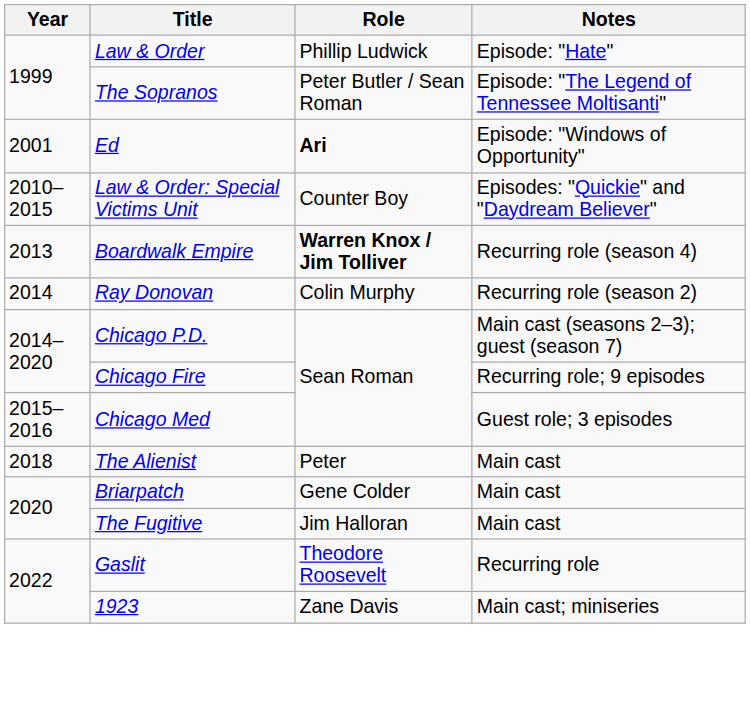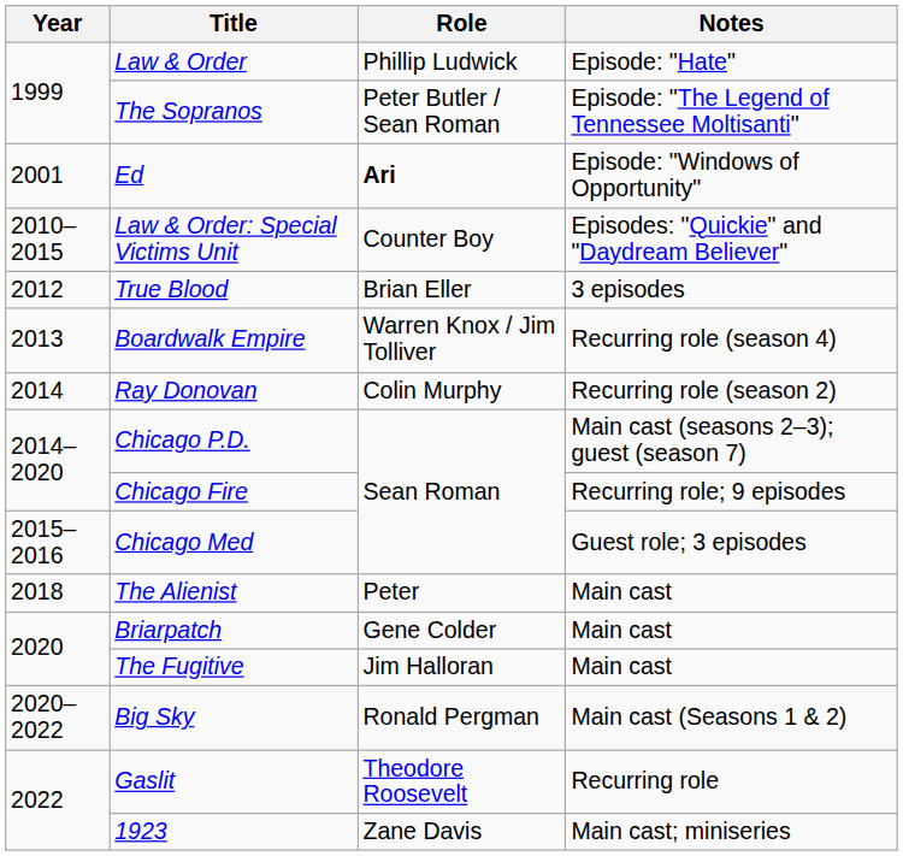 <table class="wikitable sortable">
 <tr>
 <th>Year</th>
 <th>Title</th>
 <th>Role</th>
 <th class="unsortable">Notes</th>
 </tr>
 <tr>
 <td rowspan="2">1999</td>
 <td><em><a href='#'>Law & Order</a></em></td>
 <td>Phillip Ludwick</td>
 <td>Episode: "<a href='#'>Hate</a>"</td>
 </tr>
 <tr>
 <td data-sort-value="Sopranos, The"><em><a href='#'>The Sopranos</a></em></td>
 <td>Peter Butler / Sean Roman</td>
 <td>Episode: "<a href='#'>The Legend of Tennessee Moltisanti</a>"</td>
 </tr>
 <tr>
 <td>2001</td>
 <td><em><a href='#'>Ed</a></em></td>
 <td><strong>Ari</strong></td>
 <td>Episode: "Windows of Opportunity"</td>
 </tr>
 <tr>
 <td>2010–2015</td>
 <td><em><a href='#'>Law & Order: Special Victims Unit</a></em></td>
 <td>Counter Boy</td>
 <td>Episodes: "<a href='#'>Quickie</a>" and "<a href='#'>Daydream Believer</a>"</td>
 </tr>
 <tr>
+<td>2012</td>
+<td><em><a href='#'>True Blood</a></em></td>
+<td>Brian Eller</td>
+<td>3 episodes</td>
+</tr>
+<tr>
 <td>2013</td>
 <td><em><a href='#'>Boardwalk Empire</a></em></td>
-<td><strong>Warren Knox / Jim Tolliver</strong></td>
+<td>Warren Knox / Jim Tolliver</td>
 <td>Recurring role (season 4)</td>
 </tr>
 <tr>
 <td>2014</td>
 <td><em><a href='#'>Ray Donovan</a></em></td>
 <td>Colin Murphy</td>
 <td>Recurring role (season 2)</td>
 </tr>
 <tr>
 <td rowspan="2">2014–2020</td>
 <td><em><a href='#'>Chicago P.D.</a></em></td>
 <td rowspan=3>Sean Roman</td>
 <td>Main cast (seasons 2–3); guest (season 7)</td>
 </tr>
 <tr>
 <td><em><a href='#'>Chicago Fire</a></em></td>
 <td>Recurring role; 9 episodes</td>
 </tr>
 <tr>
 <td>2015–2016</td>
 <td><em><a href='#'>Chicago Med</a></em></td>
 <td>Guest role; 3 episodes</td>
 </tr>
 <tr>
 <td>2018</td>
 <td data-sort-value="Alienist, The"><em><a href='#'>The Alienist</a></em></td>
 <td>Peter</td>
 <td>Main cast</td>
 </tr>
 <tr>
 <td rowspan="2">2020</td>
 <td><em><a href='#'>Briarpatch</a></em></td>
 <td>Gene Colder</td>
 <td>Main cast</td>
 </tr>
 <tr>
 <td data-sort-value="Fugitive, The"><em><a href='#'>The Fugitive</a></em></td>
 <td>Jim Halloran</td>
 <td>Main cast</td>
 </tr>
 <tr>
+<td>2020–2022</td>
+<td><em><a href='#'>Big Sky</a></em></td>
+<td>Ronald Pergman</td>
+<td>Main cast (Seasons 1 & 2)</td>
+</tr>
+<tr>
 <td rowspan="2">2022</td>
 <td data-sort-value="Gaslit"><em><a href='#'>Gaslit</a></em></td>
 <td><a href='#'>Theodore Roosevelt</a></td>
 <td>Recurring role</td>
 </tr>
 <tr>
 <td><em><a href='#'>1923</a></em></td>
 <td>Zane Davis</td>
 <td>Main cast; miniseries</td>
 </tr>
 </table>
